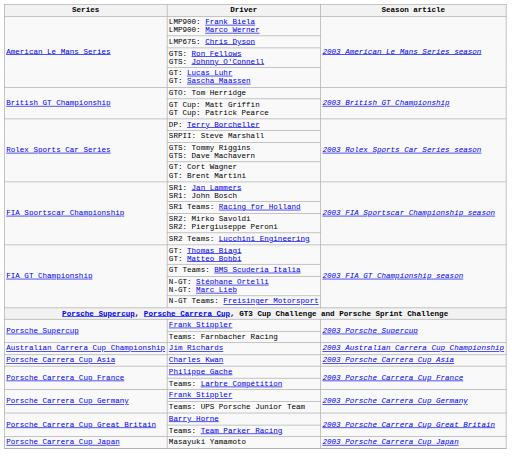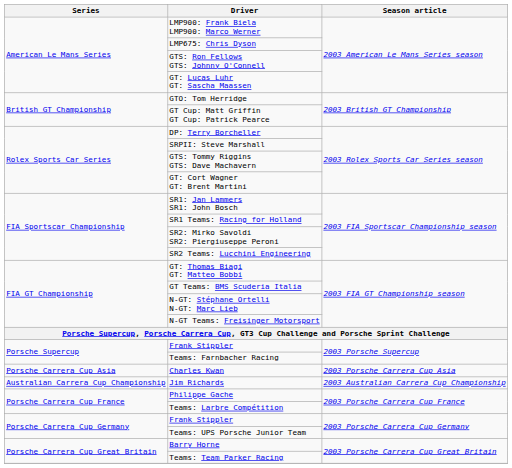 <table class="wikitable" style="font-size: 87%;">
 <tr>
 <th>Series</th>
 <th>Driver</th>
 <th>Season article</th>
 </tr>
 <tr>
 <td rowspan=4><a href='#'>American Le Mans Series</a></td>
 <td>LMP900:  <a href='#'>Frank Biela</a><br>LMP900:  <a href='#'>Marco Werner</a></td>
 <td rowspan=4><em><a href='#'>2003 American Le Mans Series season</a></em></td>
 </tr>
 <tr>
 <td>LMP675:  <a href='#'>Chris Dyson</a></td>
 </tr>
 <tr>
 <td>GTS:  <a href='#'>Ron Fellows</a><br>GTS:  <a href='#'>Johnny O'Connell</a></td>
 </tr>
 <tr>
 <td>GT:  <a href='#'>Lucas Luhr</a><br>GT:  <a href='#'>Sascha Maassen</a></td>
 </tr>
 <tr>
 <td rowspan=2><a href='#'>British GT Championship</a></td>
 <td>GTO:  Tom Herridge</td>
 <td rowspan=2><em><a href='#'>2003 British GT Championship</a></em></td>
 </tr>
 <tr>
 <td>GT Cup:  Matt Griffin<br>GT Cup:  Patrick Pearce</td>
 </tr>
 <tr>
 <td rowspan=4><a href='#'>Rolex Sports Car Series</a></td>
 <td>DP:  <a href='#'>Terry Borcheller</a></td>
 <td rowspan=4><em><a href='#'>2003 Rolex Sports Car Series season</a></em></td>
 </tr>
 <tr>
 <td>SRPII:  Steve Marshall</td>
 </tr>
 <tr>
 <td>GTS:  Tommy Riggins<br>GTS:  Dave Machavern</td>
 </tr>
 <tr>
 <td>GT:  Cort Wagner<br>GT:  Brent Martini</td>
 </tr>
 <tr>
 <td rowspan=4><a href='#'>FIA Sportscar Championship</a></td>
 <td>SR1:  <a href='#'>Jan Lammers</a><br>SR1:  John Bosch</td>
 <td rowspan=4><em><a href='#'>2003 FIA Sportscar Championship season</a></em></td>
 </tr>
 <tr>
 <td>SR1 Teams:  <a href='#'>Racing for Holland</a></td>
 </tr>
 <tr>
 <td>SR2:  Mirko Savoldi<br>SR2:  Piergiuseppe Peroni</td>
 </tr>
 <tr>
 <td>SR2 Teams:  <a href='#'>Lucchini Engineering</a></td>
 </tr>
 <tr>
 <td rowspan=4><a href='#'>FIA GT Championship</a></td>
 <td>GT:  <a href='#'>Thomas Biagi</a><br>GT:  <a href='#'>Matteo Bobbi</a></td>
 <td rowspan=4><em><a href='#'>2003 FIA GT Championship season</a></em></td>
 </tr>
 <tr>
 <td>GT Teams:  <a href='#'>BMS Scuderia Italia</a></td>
 </tr>
 <tr>
 <td>N-GT:  <a href='#'>Stéphane Ortelli</a><br>N-GT:  <a href='#'>Marc Lieb</a></td>
 </tr>
 <tr>
 <td>N-GT Teams:  <a href='#'>Freisinger Motorsport</a></td>
 </tr>
 <tr>
 <th colspan="3"><a href='#'>Porsche Supercup</a>, <a href='#'>Porsche Carrera Cup</a>, GT3 Cup Challenge and Porsche Sprint Challenge</th>
 </tr>
 <tr>
 <td rowspan=2><a href='#'>Porsche Supercup</a></td>
 <td> <a href='#'>Frank Stippler</a></td>
 <td rowspan=2><em><a href='#'>2003 Porsche Supercup</a></em></td>
 </tr>
 <tr>
 <td>Teams:  Farnbacher Racing</td>
 </tr>
 <tr>
+<td><a href='#'>Porsche Carrera Cup Asia</a></td>
+<td> <a href='#'>Charles Kwan</a></td>
+<td><em><a href='#'>2003 Porsche Carrera Cup Asia</a></em></td>
+</tr>
+<tr>
 <td><a href='#'>Australian Carrera Cup Championship</a></td>
 <td> <a href='#'>Jim Richards</a></td>
 <td><em><a href='#'>2003 Australian Carrera Cup Championship</a></em></td>
-</tr>
-<tr>
-<td><a href='#'>Porsche Carrera Cup Asia</a></td>
-<td> <a href='#'>Charles Kwan</a></td>
-<td><em><a href='#'>2003 Porsche Carrera Cup Asia</a></em></td>
 </tr>
 <tr>
 <td rowspan=2><a href='#'>Porsche Carrera Cup France</a></td>
 <td> <a href='#'>Philippe Gache</a></td>
 <td rowspan=2><em><a href='#'>2003 Porsche Carrera Cup France</a></em></td>
 </tr>
 <tr>
 <td>Teams:  <a href='#'>Larbre Compétition</a></td>
 </tr>
 <tr>
 <td rowspan=2><a href='#'>Porsche Carrera Cup Germany</a></td>
 <td> <a href='#'>Frank Stippler</a></td>
 <td rowspan=2><em><a href='#'>2003 Porsche Carrera Cup Germany</a></em></td>
 </tr>
 <tr>
 <td>Teams:  UPS Porsche Junior Team</td>
 </tr>
 <tr>
 <td rowspan=2><a href='#'>Porsche Carrera Cup Great Britain</a></td>
 <td> <a href='#'>Barry Horne</a></td>
 <td rowspan=2><em><a href='#'>2003 Porsche Carrera Cup Great Britain</a></em></td>
 </tr>
 <tr>
 <td>Teams:  <a href='#'>Team Parker Racing</a></td>
 </tr>
 <tr>
-<td><a href='#'>Porsche Carrera Cup Japan</a></td>
-<td> Masayuki Yamamoto</td>
-<td><em><a href='#'>2003 Porsche Carrera Cup Japan</a></em></td>
-</tr>
-<tr>
 </tr>
 </table>
